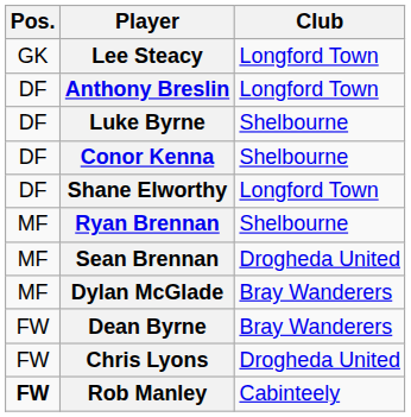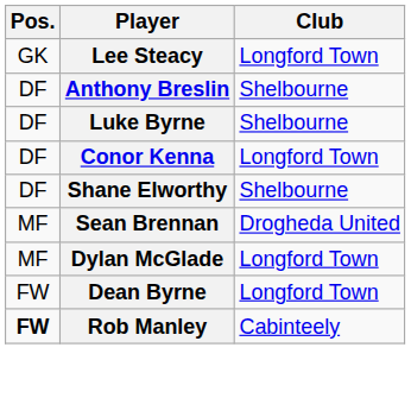 <table class="wikitable plainrowheaders" style="text-align: left">
 <tr>
 <th scope=col>Pos.</th>
 <th scope=col>Player</th>
 <th scope=col>Club</th>
 </tr>
 <tr>
 <td style=text-align:center>GK</td>
 <th scope=row>Lee Steacy </th>
 <td><a href='#'>Longford Town</a></td>
 </tr>
 <tr>
 <td style=text-align:center>DF</td>
 <th scope=row><a href='#'>Anthony Breslin</a> </th>
-<td><a href='#'>Longford Town</a></td>
+<td><a href='#'>Shelbourne</a></td>
 </tr>
 <tr>
 <td style=text-align:center>DF</td>
 <th scope=row>Luke Byrne </th>
 <td><a href='#'>Shelbourne</a></td>
 </tr>
 <tr>
 <td style=text-align:center>DF</td>
 <th scope=row><a href='#'>Conor Kenna</a> </th>
-<td><a href='#'>Shelbourne</a></td>
+<td><a href='#'>Longford Town</a></td>
 </tr>
 <tr>
 <td style=text-align:center>DF</td>
 <th scope=row>Shane Elworthy </th>
-<td><a href='#'>Longford Town</a></td>
-</tr>
-<tr>
-<td style=text-align:center>MF</td>
-<th scope=row><a href='#'>Ryan Brennan</a> </th>
 <td><a href='#'>Shelbourne</a></td>
 </tr>
 <tr>
 <td style=text-align:center>MF</td>
 <th scope=row>Sean Brennan </th>
 <td><a href='#'>Drogheda United</a></td>
 </tr>
 <tr>
 <td style=text-align:center>MF</td>
 <th scope=row>Dylan McGlade </th>
-<td><a href='#'>Bray Wanderers</a></td>
+<td><a href='#'>Longford Town</a></td>
 </tr>
 <tr>
 <td style=text-align:center>FW</td>
 <th scope=row>Dean Byrne </th>
-<td><a href='#'>Bray Wanderers</a></td>
-</tr>
-<tr>
-<td style=text-align:center>FW</td>
-<th scope=row>Chris Lyons </th>
-<td><a href='#'>Drogheda United</a></td>
+<td><a href='#'>Longford Town</a></td>
 </tr>
 <tr>
 <td style=text-align:center><strong>FW</strong></td>
 <th scope=row>Rob Manley </th>
 <td><a href='#'>Cabinteely</a></td>
 </tr>
 </table>
